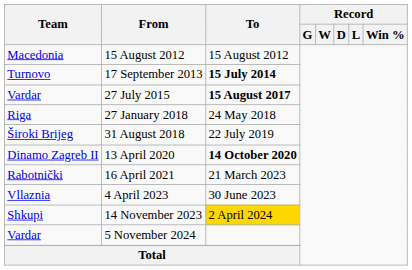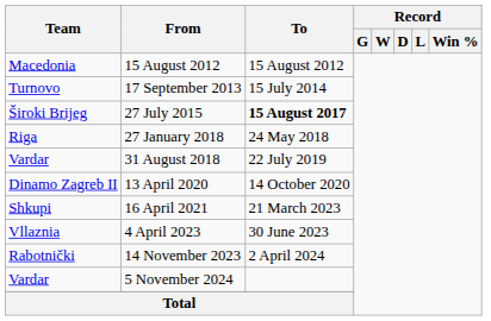 <table class="wikitable" tyle="text-align: center">
 <tr>
 <th rowspan="2">Team</th>
 <th rowspan="2">From</th>
 <th rowspan="2">To</th>
 <th colspan="5">Record</th>
 </tr>
 <tr>
 <th>G</th>
 <th>W</th>
 <th>D</th>
 <th>L</th>
 <th>Win %</th>
 </tr>
 <tr>
 <td align="left"><a href='#'>Macedonia</a></td>
 <td align="left">15 August 2012</td>
 <td align="left">15 August 2012<br></td>
 </tr>
 <tr>
 <td align="left"><a href='#'>Turnovo</a></td>
 <td align="left">17 September 2013</td>
-<td align="left"><strong>15 July 2014<br></strong></td>
+<td align="left">15 July 2014<br></td>
 </tr>
 <tr>
-<td align=left><a href='#'>Vardar</a></td>
+<td align=left><a href='#'>Široki Brijeg</a></td>
 <td align=left>27 July 2015</td>
 <td align=left><strong>15 August 2017<br></strong></td>
 </tr>
 <tr>
 <td align=left><a href='#'>Riga</a></td>
 <td align=left>27 January 2018</td>
 <td align=left>24 May 2018<br></td>
 </tr>
 <tr>
-<td align=left><a href='#'>Široki Brijeg</a></td>
+<td align=left><a href='#'>Vardar</a></td>
 <td align=left>31 August 2018</td>
 <td align=left>22 July 2019<br></td>
 </tr>
 <tr>
 <td align=left><a href='#'>Dinamo Zagreb II</a></td>
 <td align=left>13 April 2020</td>
-<td align=left><strong>14 October 2020<br></strong></td>
+<td align=left>14 October 2020<br></td>
 </tr>
 <tr>
-<td align=left><a href='#'>Rabotnički</a></td>
+<td align=left><a href='#'>Shkupi</a></td>
 <td align=left>16 April 2021</td>
 <td align=left>21 March 2023<br></td>
 </tr>
 <tr>
 <td align=left><a href='#'>Vllaznia</a></td>
 <td align=left>4 April 2023</td>
 <td align=left>30 June 2023<br></td>
 </tr>
 <tr>
-<td align=left><a href='#'>Shkupi</a></td>
+<td align=left><a href='#'>Rabotnički</a></td>
 <td align=left>14 November 2023</td>
-<td align=left style="background: gold;">2 April 2024<br></td>
+<td align=left>2 April 2024<br></td>
 </tr>
 <tr>
 <td align=left><a href='#'>Vardar</a></td>
 <td align=left>5 November 2024</td>
 <td align=left><br></td>
 </tr>
 <tr>
 </tr>
 <tr>
 <th colspan="3">Total<br></th>
 </tr>
 </table>
